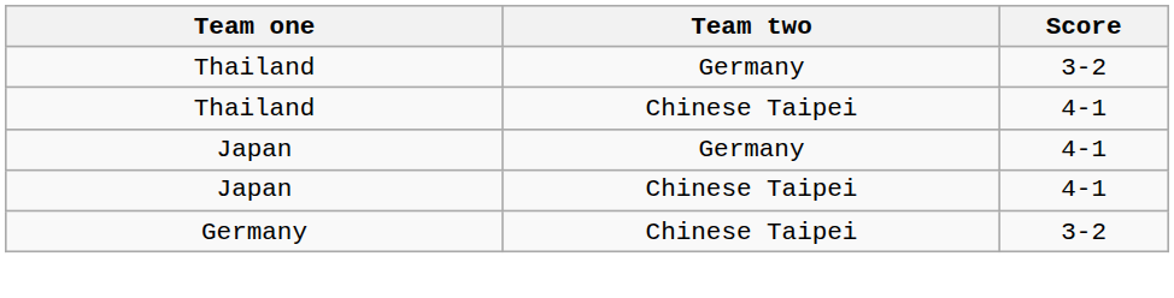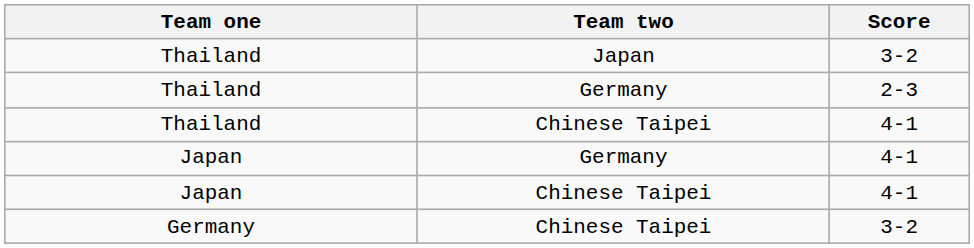 <table class="wikitable" style="text-align: center">
 <tr>
 <th width=250>Team one</th>
 <th width=250>Team two</th>
 <th width=80>Score</th>
 </tr>
 <tr>
 <td> Thailand</td>
+<td> Japan</td>
+<td>3-2</td>
+</tr>
+<tr>
+<td> Thailand</td>
 <td> Germany</td>
-<td>3-2</td>
+<td>2-3</td>
 </tr>
 <tr>
 <td> Thailand</td>
 <td> Chinese Taipei</td>
 <td>4-1</td>
 </tr>
 <tr>
 <td> Japan</td>
 <td> Germany</td>
 <td>4-1</td>
 </tr>
 <tr>
 <td> Japan</td>
 <td> Chinese Taipei</td>
 <td>4-1</td>
 </tr>
 <tr>
 <td> Germany</td>
 <td> Chinese Taipei</td>
 <td>3-2</td>
 </tr>
 </table>
